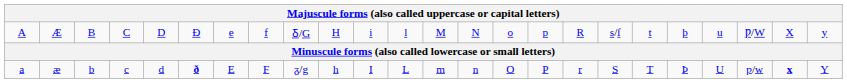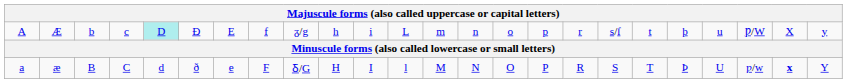 <table class="wikitable" style="border-collapse:collapse;">
 <tr>
 <th colspan="36"><a href='#'>Majuscule forms</a> (also called uppercase or capital letters)</th>
 </tr>
 <tr>
 <td width=3% align="center"><a href='#'>A</a></td>
 <td width=3% align="center"><a href='#'>Æ</a></td>
-<td width=3% align="center"><a href='#'>B</a></td>
-<td width=3% align="center"><a href='#'>C</a></td>
-<td width=3% align="center"><a href='#'>D</a></td>
+<td width=3% align="center"><a href='#'>b</a></td>
+<td width=3% align="center"><a href='#'>c</a></td>
+<td width=3% align="center" style="background: paleturquoise;"><a href='#'>D</a></td>
 <td width=3% align="center"><a href='#'>Ð</a></td>
-<td width=3% align="center"><a href='#'>e</a></td>
+<td width=3% align="center"><a href='#'>E</a></td>
 <td width=3% align="center"><a href='#'>f</a></td>
-<td width=3% align="center"><a href='#'>Ᵹ</a>/<a href='#'>G</a></td>
-<td width=3% align="center"><a href='#'>H</a></td>
+<td width=3% align="center"><a href='#'>ᵹ</a>/<a href='#'>g</a></td>
+<td width=3% align="center"><a href='#'>h</a></td>
 <td width=3% align="center"><a href='#'>i</a></td>
-<td width=3% align="center"><a href='#'>l</a></td>
-<td width=3% align="center"><a href='#'>M</a></td>
-<td width=3% align="center"><a href='#'>N</a></td>
+<td width=3% align="center"><a href='#'>L</a></td>
+<td width=3% align="center"><a href='#'>m</a></td>
+<td width=3% align="center"><a href='#'>n</a></td>
 <td width=3% align="center"><a href='#'>o</a></td>
 <td width=3% align="center"><a href='#'>p</a></td>
-<td width=3% align="center"><a href='#'>R</a></td>
+<td width=3% align="center"><a href='#'>r</a></td>
 <td width=3% align="center"><a href='#'>s</a>/<a href='#'>ſ</a></td>
 <td width=3% align="center"><a href='#'>t</a></td>
 <td width=3% align="center"><a href='#'>þ</a></td>
 <td width=3% align="center"><a href='#'>u</a></td>
 <td width=3% align="center"><a href='#'>Ƿ</a>/<a href='#'>W</a></td>
 <td width=3% align="center"><a href='#'>X</a></td>
 <td width=3% align="center"><a href='#'>y</a></td>
 </tr>
 <tr>
 <th colspan="36"><a href='#'>Minuscule forms</a> (also called lowercase or small letters)</th>
 </tr>
 <tr>
 <td width=3% align="center"><a href='#'>a</a></td>
 <td width=3% align="center"><a href='#'>æ</a></td>
-<td width=3% align="center"><a href='#'>b</a></td>
-<td width=3% align="center"><a href='#'>c</a></td>
+<td width=3% align="center"><a href='#'>B</a></td>
+<td width=3% align="center"><a href='#'>C</a></td>
 <td width=3% align="center"><a href='#'>d</a></td>
-<td width=3% align="center"><strong><a href='#'>ð</a></strong></td>
-<td width=3% align="center"><a href='#'>E</a></td>
+<td width=3% align="center"><a href='#'>ð</a></td>
+<td width=3% align="center"><a href='#'>e</a></td>
 <td width=3% align="center"><a href='#'>F</a></td>
-<td width=3% align="center"><a href='#'>ᵹ</a>/<a href='#'>g</a></td>
-<td width=3% align="center"><a href='#'>h</a></td>
+<td width=3% align="center"><a href='#'>Ᵹ</a>/<a href='#'>G</a></td>
+<td width=3% align="center"><a href='#'>H</a></td>
 <td width=3% align="center"><a href='#'>I</a></td>
-<td width=3% align="center"><a href='#'>L</a></td>
-<td width=3% align="center"><a href='#'>m</a></td>
-<td width=3% align="center"><a href='#'>n</a></td>
+<td width=3% align="center"><a href='#'>l</a></td>
+<td width=3% align="center"><a href='#'>M</a></td>
+<td width=3% align="center"><a href='#'>N</a></td>
 <td width=3% align="center"><a href='#'>O</a></td>
 <td width=3% align="center"><a href='#'>P</a></td>
-<td width=3% align="center"><a href='#'>r</a></td>
+<td width=3% align="center"><a href='#'>R</a></td>
 <td width=3% align="center"><a href='#'>S</a></td>
 <td width=3% align="center"><a href='#'>T</a></td>
 <td width=3% align="center"><a href='#'>Þ</a></td>
 <td width=3% align="center"><a href='#'>U</a></td>
 <td width=3% align="center"><a href='#'>ƿ</a>/<a href='#'>w</a></td>
 <td width=3% align="center"><strong><a href='#'>x</a></strong></td>
 <td width=3% align="center"><a href='#'>Y</a></td>
 </tr>
 </table>
